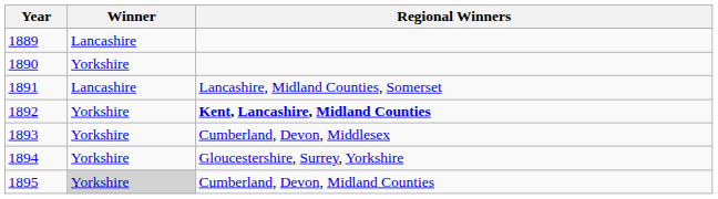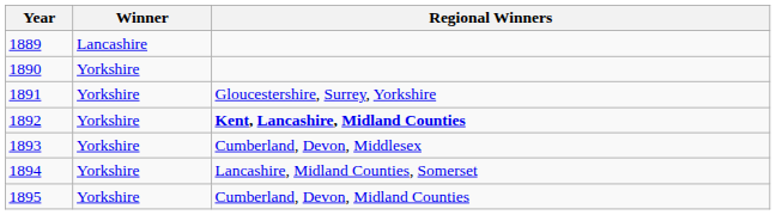 <table class="wikitable">
 <tr>
 <th width="60pt">Year</th>
 <th width="130pt">Winner</th>
 <th width="548pt">Regional Winners</th>
 </tr>
 <tr>
 <td><a href='#'>1889</a></td>
 <td><a href='#'>Lancashire</a></td>
 <td></td>
 </tr>
 <tr>
 <td><a href='#'>1890</a></td>
 <td><a href='#'>Yorkshire</a></td>
 <td></td>
 </tr>
 <tr>
 <td><a href='#'>1891</a></td>
-<td><a href='#'>Lancashire</a></td>
-<td><a href='#'>Lancashire</a>, <a href='#'>Midland Counties</a>, <a href='#'>Somerset</a></td>
+<td><a href='#'>Yorkshire</a></td>
+<td><a href='#'>Gloucestershire</a>, <a href='#'>Surrey</a>, <a href='#'>Yorkshire</a></td>
 </tr>
 <tr>
 <td><a href='#'>1892</a></td>
 <td><a href='#'>Yorkshire</a></td>
 <td><strong><a href='#'>Kent</a>, <a href='#'>Lancashire</a>, <a href='#'>Midland Counties</a></strong></td>
 </tr>
 <tr>
 <td><a href='#'>1893</a></td>
 <td><a href='#'>Yorkshire</a></td>
 <td><a href='#'>Cumberland</a>, <a href='#'>Devon</a>, <a href='#'>Middlesex</a></td>
 </tr>
 <tr>
 <td><a href='#'>1894</a></td>
 <td><a href='#'>Yorkshire</a></td>
-<td><a href='#'>Gloucestershire</a>, <a href='#'>Surrey</a>, <a href='#'>Yorkshire</a></td>
+<td><a href='#'>Lancashire</a>, <a href='#'>Midland Counties</a>, <a href='#'>Somerset</a></td>
 </tr>
 <tr>
 <td><a href='#'>1895</a></td>
-<td style="background: lightgrey;"><a href='#'>Yorkshire</a></td>
+<td><a href='#'>Yorkshire</a></td>
 <td><a href='#'>Cumberland</a>, <a href='#'>Devon</a>, <a href='#'>Midland Counties</a></td>
 </tr>
 </table>
